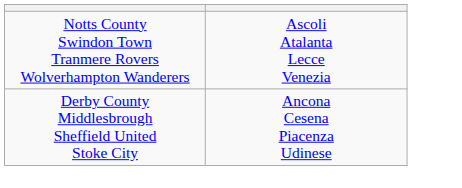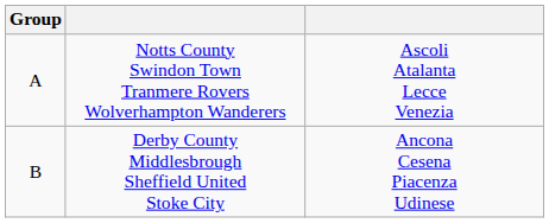 <table class="wikitable" style="text-align: center;">
 <tr>
+<th>Group</th>
 <th width="200"></th>
 <th width="200"></th>
 </tr>
 <tr>
+<td>A</td>
 <td><a href='#'>Notts County</a><br><a href='#'>Swindon Town</a><br><a href='#'>Tranmere Rovers</a><br><a href='#'>Wolverhampton Wanderers</a></td>
 <td><a href='#'>Ascoli</a><br><a href='#'>Atalanta</a><br><a href='#'>Lecce</a><br><a href='#'>Venezia</a></td>
 </tr>
 <tr>
+<td>B</td>
 <td><a href='#'>Derby County</a><br><a href='#'>Middlesbrough</a><br><a href='#'>Sheffield United</a><br><a href='#'>Stoke City</a></td>
 <td><a href='#'>Ancona</a><br><a href='#'>Cesena</a><br><a href='#'>Piacenza</a><br><a href='#'>Udinese</a></td>
 </tr>
 </table>
